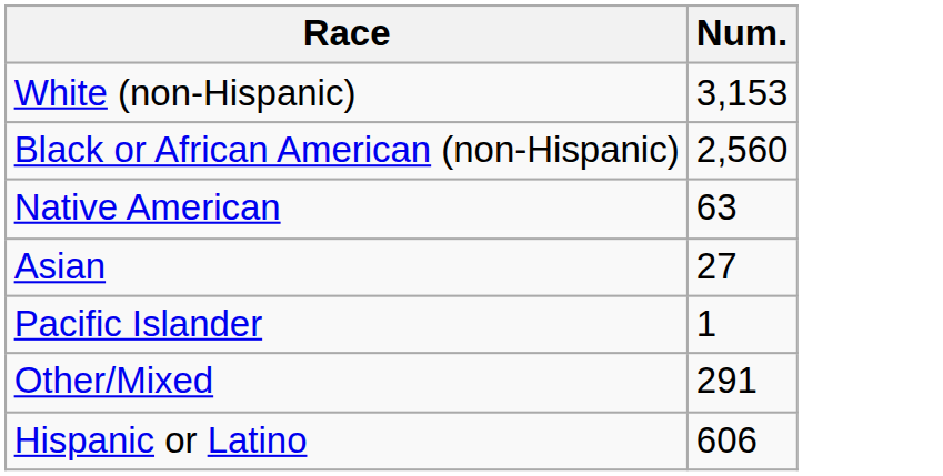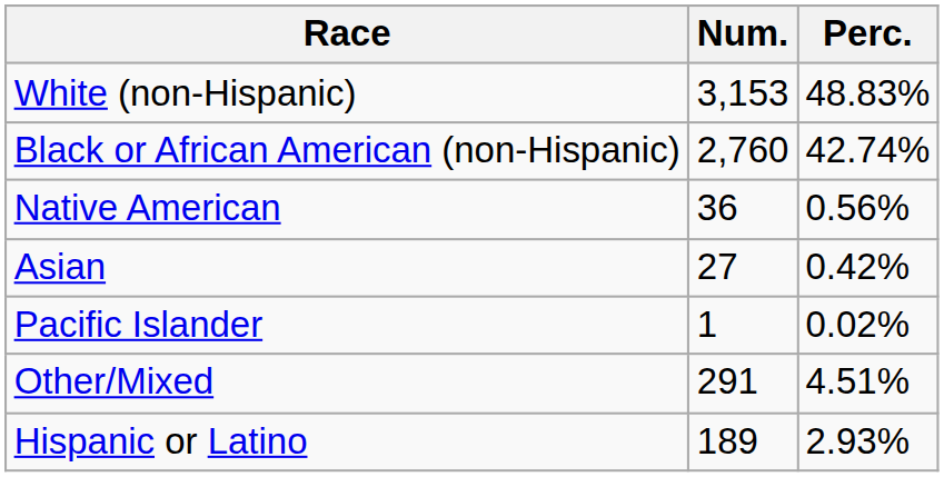 <table class="wikitable">
 <tr>
 <th>Race</th>
 <th>Num.</th>
+<th>Perc.</th>
 </tr>
 <tr>
 <td><a href='#'>White</a> (non-Hispanic)</td>
 <td>3,153</td>
+<td>48.83%</td>
 </tr>
 <tr>
 <td><a href='#'>Black or African American</a> (non-Hispanic)</td>
-<td>2,560</td>
+<td>2,760</td>
+<td>42.74%</td>
 </tr>
 <tr>
 <td><a href='#'>Native American</a></td>
-<td>63</td>
+<td>36</td>
+<td>0.56%</td>
 </tr>
 <tr>
 <td><a href='#'>Asian</a></td>
 <td>27</td>
+<td>0.42%</td>
 </tr>
 <tr>
 <td><a href='#'>Pacific Islander</a></td>
 <td>1</td>
+<td>0.02%</td>
 </tr>
 <tr>
 <td><a href='#'>Other/Mixed</a></td>
 <td>291</td>
+<td>4.51%</td>
 </tr>
 <tr>
 <td><a href='#'>Hispanic</a> or <a href='#'>Latino</a></td>
-<td>606</td>
+<td>189</td>
+<td>2.93%</td>
 </tr>
 </table>
